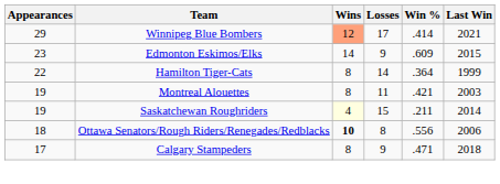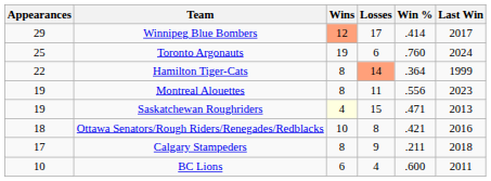 <table class="wikitable sortable"  style="font-size: 95%; text-align:center">
 <tr>
 <th>Appearances</th>
 <th>Team</th>
 <th>Wins</th>
 <th>Losses</th>
 <th>Win %</th>
 <th>Last Win</th>
 </tr>
 <tr>
 <td>29</td>
 <td><a href='#'>Winnipeg Blue Bombers</a></td>
 <td style="background: lightsalmon;">12</td>
 <td>17</td>
 <td>.414</td>
-<td>2021</td>
+<td>2017</td>
 </tr>
 <tr>
-<td>23</td>
-<td><a href='#'>Edmonton Eskimos/Elks</a></td>
-<td>14</td>
-<td>9</td>
-<td>.609</td>
-<td>2015</td>
+<td>25</td>
+<td><a href='#'>Toronto Argonauts</a></td>
+<td>19</td>
+<td>6</td>
+<td>.760</td>
+<td>2024</td>
 </tr>
 <tr>
 <td>22</td>
 <td><a href='#'>Hamilton Tiger-Cats</a></td>
 <td>8</td>
-<td>14</td>
+<td style="background: lightsalmon;">14</td>
 <td>.364</td>
 <td>1999</td>
 </tr>
 <tr>
 <td>19</td>
 <td><a href='#'>Montreal Alouettes</a></td>
 <td>8</td>
 <td>11</td>
-<td>.421</td>
-<td>2003</td>
+<td>.556</td>
+<td>2023</td>
 </tr>
 <tr>
 <td>19</td>
 <td><a href='#'>Saskatchewan Roughriders</a></td>
 <td style="background: lightyellow;">4</td>
 <td>15</td>
-<td>.211</td>
-<td>2014</td>
+<td>.471</td>
+<td>2013</td>
 </tr>
 <tr>
 <td>18</td>
 <td><a href='#'>Ottawa Senators/Rough Riders/Renegades/Redblacks</a></td>
-<td><strong>10</strong></td>
+<td>10</td>
 <td>8</td>
-<td>.556</td>
-<td>2006</td>
+<td>.421</td>
+<td>2016</td>
 </tr>
 <tr>
 <td>17</td>
 <td><a href='#'>Calgary Stampeders</a></td>
 <td>8</td>
 <td>9</td>
-<td>.471</td>
+<td>.211</td>
 <td>2018</td>
 </tr>
+<tr>
+<td>10</td>
+<td><a href='#'>BC Lions</a></td>
+<td>6</td>
+<td>4</td>
+<td>.600</td>
+<td>2011</td>
+</tr>
 </table>
